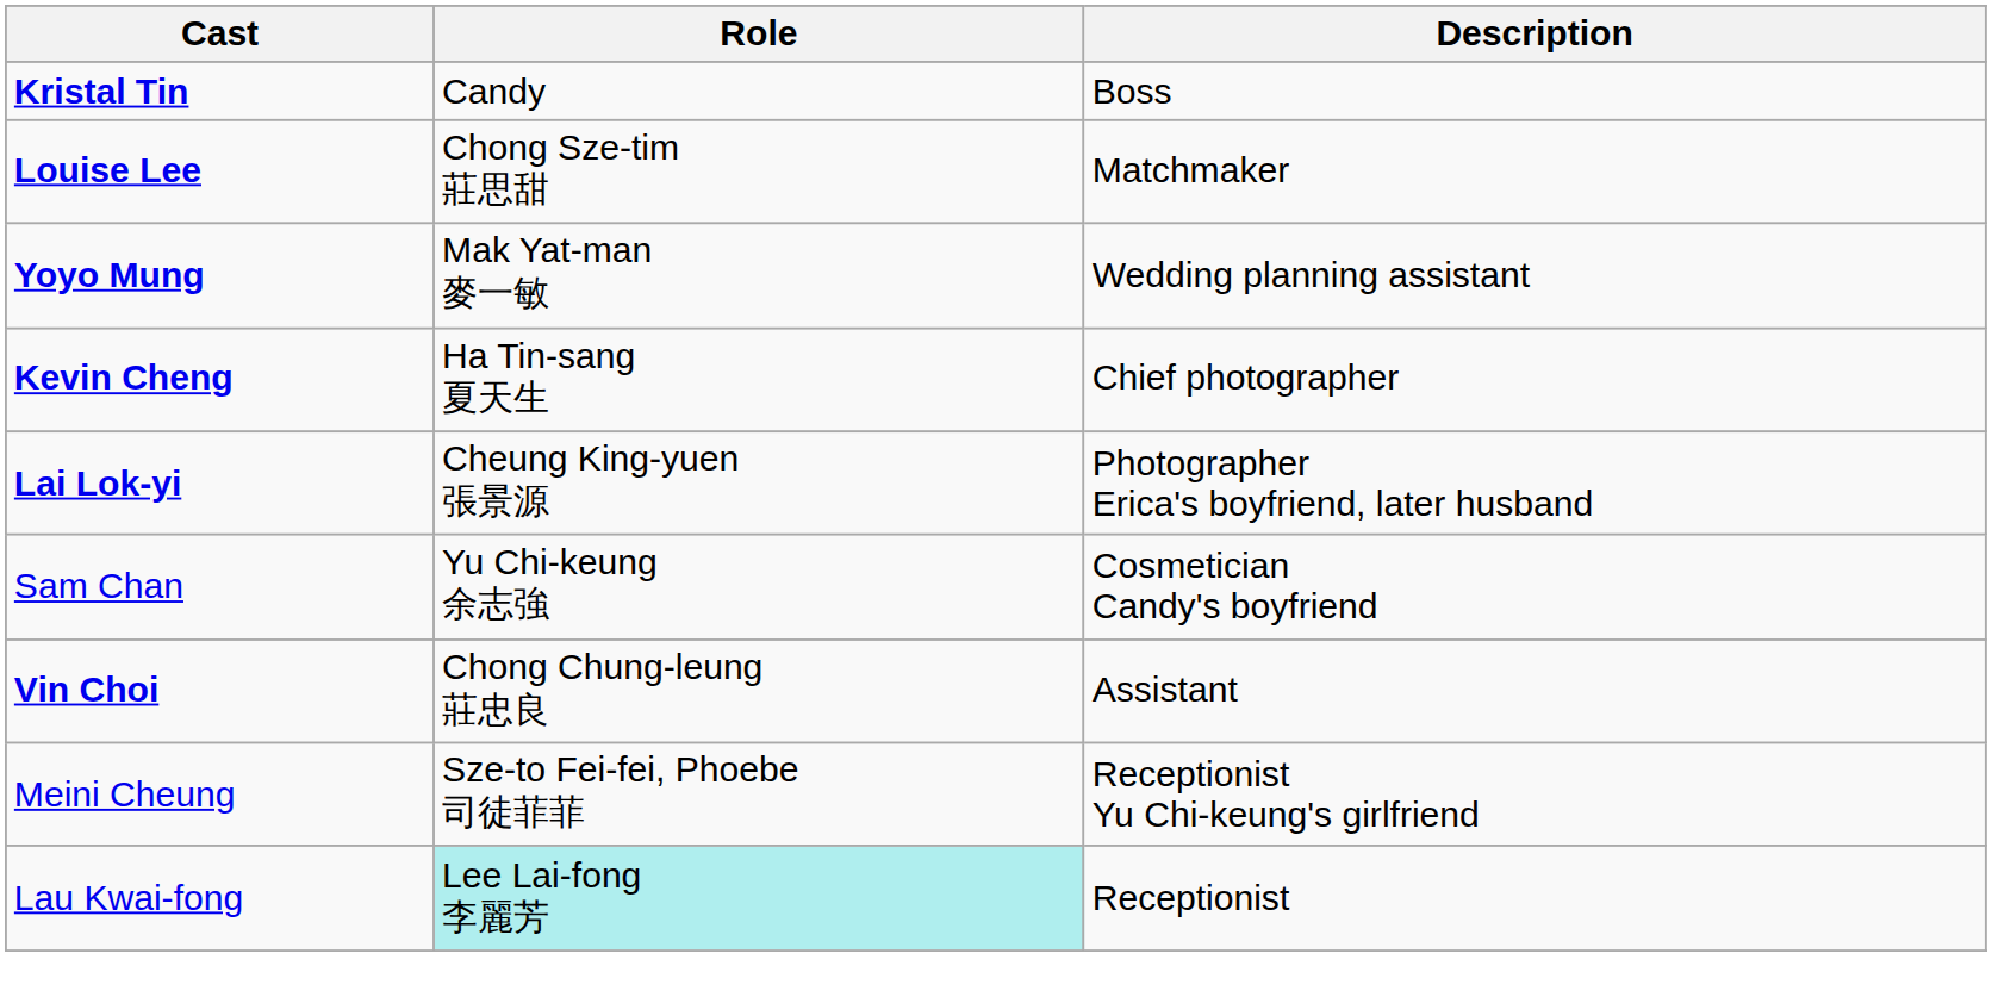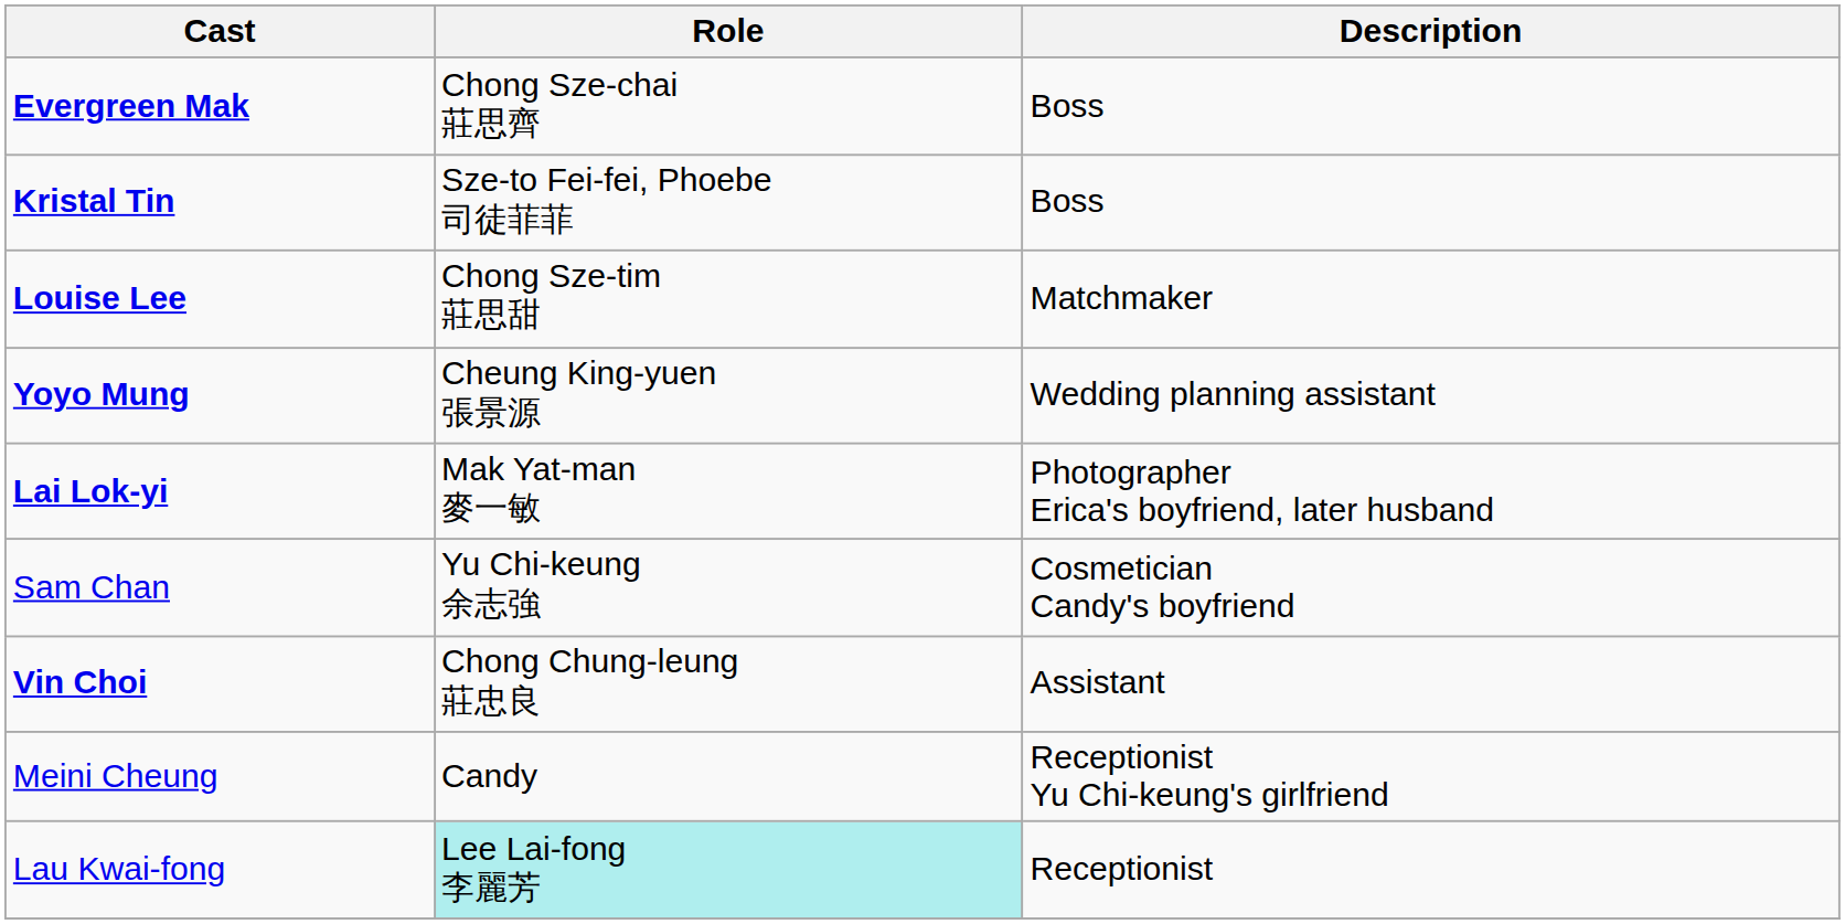 <table class="wikitable" width="70%">
 <tr>
 <th>Cast</th>
 <th>Role</th>
 <th>Description</th>
 </tr>
 <tr>
+<td><strong><a href='#'>Evergreen Mak</a></strong></td>
+<td>Chong Sze-chai<br>莊思齊</td>
+<td>Boss</td>
+</tr>
+<tr>
 <td><strong><a href='#'>Kristal Tin</a></strong></td>
-<td>Candy</td>
+<td>Sze-to Fei-fei, Phoebe<br>司徒菲菲</td>
 <td>Boss</td>
 </tr>
 <tr>
 <td><strong><a href='#'>Louise Lee</a></strong></td>
 <td>Chong Sze-tim<br>莊思甜</td>
 <td>Matchmaker</td>
 </tr>
 <tr>
 <td><strong><a href='#'>Yoyo Mung</a></strong></td>
-<td>Mak Yat-man<br>麥一敏</td>
+<td>Cheung King-yuen<br>張景源</td>
 <td>Wedding planning assistant</td>
 </tr>
 <tr>
-<td><strong><a href='#'>Kevin Cheng</a></strong></td>
-<td>Ha Tin-sang<br>夏天生</td>
-<td>Chief photographer</td>
-</tr>
-<tr>
 <td><strong><a href='#'>Lai Lok-yi</a></strong></td>
-<td>Cheung King-yuen<br>張景源</td>
+<td>Mak Yat-man<br>麥一敏</td>
 <td>Photographer<br>Erica's boyfriend, later husband</td>
 </tr>
 <tr>
 <td><a href='#'>Sam Chan</a></td>
 <td>Yu Chi-keung<br>余志強</td>
 <td>Cosmetician<br>Candy's boyfriend</td>
 </tr>
 <tr>
 <td><strong><a href='#'>Vin Choi</a></strong></td>
 <td>Chong Chung-leung<br>莊忠良</td>
 <td>Assistant</td>
 </tr>
 <tr>
 <td><a href='#'>Meini Cheung</a></td>
-<td>Sze-to Fei-fei, Phoebe<br>司徒菲菲</td>
+<td>Candy</td>
 <td>Receptionist<br>Yu Chi-keung's girlfriend</td>
 </tr>
 <tr>
 <td><a href='#'>Lau Kwai-fong</a></td>
 <td style="background: paleturquoise;">Lee Lai-fong<br>李麗芳</td>
 <td>Receptionist</td>
 </tr>
 <tr>
 </tr>
 </table>
